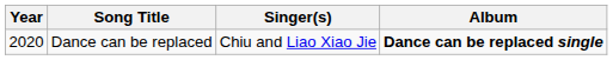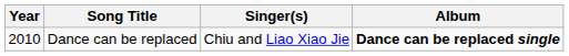 <table class="wikitable">
 <tr>
 <th>Year</th>
 <th>Song Title</th>
 <th>Singer(s)</th>
 <th>Album</th>
 </tr>
 <tr>
-<td>2020</td>
+<td>2010</td>
 <td>Dance can be replaced</td>
 <td>Chiu and <a href='#'>Liao Xiao Jie</a></td>
 <td><strong>Dance can be replaced <em>single</em></strong></td>
 </tr>
 </table>
